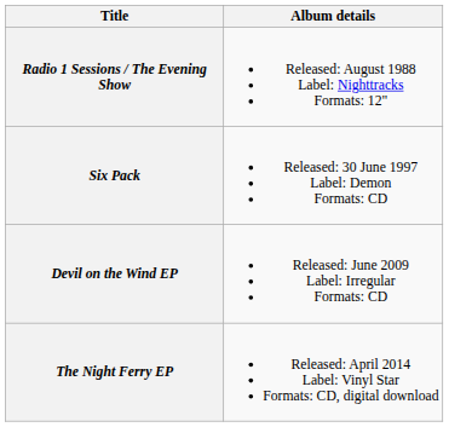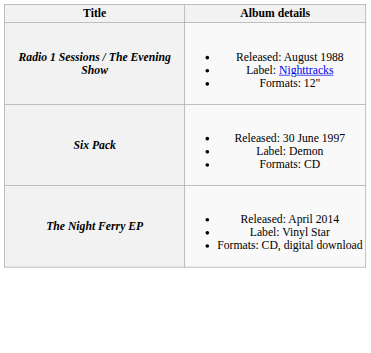 <table class="wikitable plainrowheaders" style="text-align:center;">
 <tr>
 <th scope="col" style="width:15em;">Title</th>
 <th scope="col" style="width:15em;">Album details</th>
 </tr>
 <tr>
 <th scope="row"><em>Radio 1 Sessions / The Evening Show</em></th>
 <td><br><ul><li>Released: August 1988</li><li>Label: <a href='#'>Nighttracks</a></li><li>Formats: 12"</li></ul></td>
 </tr>
 <tr>
 <th scope="row"><em>Six Pack</em></th>
 <td><br><ul><li>Released: 30 June 1997</li><li>Label: Demon</li><li>Formats: CD</li></ul></td>
 </tr>
 <tr>
-<th scope="row"><em>Devil on the Wind EP</em></th>
-<td><br><ul><li>Released: June 2009</li><li>Label: Irregular</li><li>Formats: CD</li></ul></td>
-</tr>
-<tr>
 <th scope="row"><em>The Night Ferry EP</em></th>
 <td><br><ul><li>Released: April 2014</li><li>Label: Vinyl Star</li><li>Formats: CD, digital download</li></ul></td>
 </tr>
 </table>
